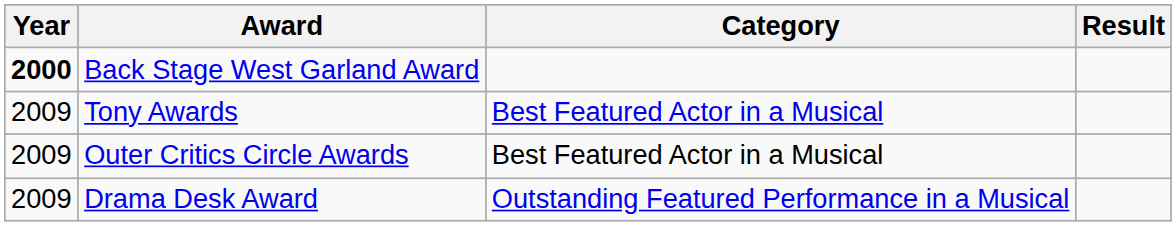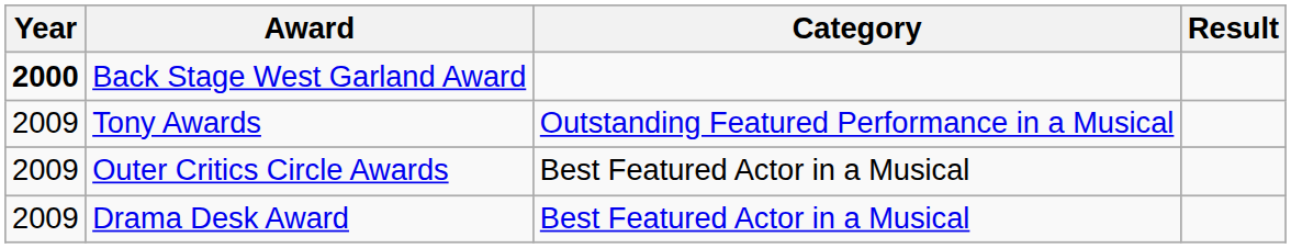 <table class="wikitable">
 <tr>
 <th>Year</th>
 <th>Award</th>
 <th>Category</th>
 <th>Result</th>
 </tr>
 <tr>
 <td><strong>2000</strong></td>
 <td><a href='#'>Back Stage West Garland Award</a></td>
 <td></td>
 <td></td>
 </tr>
 <tr>
 <td>2009</td>
 <td><a href='#'>Tony Awards</a></td>
-<td><a href='#'>Best Featured Actor in a Musical</a></td>
+<td><a href='#'>Outstanding Featured Performance in a Musical</a></td>
 <td></td>
 </tr>
 <tr>
 <td>2009</td>
 <td><a href='#'>Outer Critics Circle Awards</a></td>
 <td>Best Featured Actor in a Musical</td>
 <td></td>
 </tr>
 <tr>
 <td>2009</td>
 <td><a href='#'>Drama Desk Award</a></td>
-<td><a href='#'>Outstanding Featured Performance in a Musical</a></td>
+<td><a href='#'>Best Featured Actor in a Musical</a></td>
 <td></td>
 </tr>
 </table>
